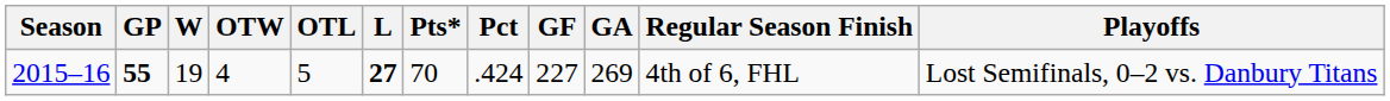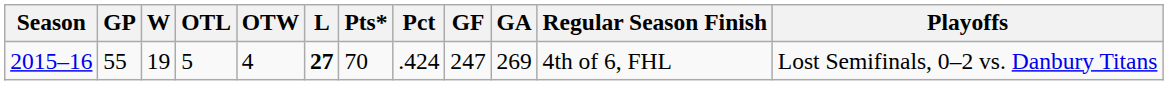 <table class="wikitable">
 <tr>
 <th>Season</th>
 <th>GP</th>
 <th>W</th>
+<th>OTL</th>
 <th>OTW</th>
-<th>OTL</th>
 <th>L</th>
 <th>Pts*</th>
 <th>Pct</th>
 <th>GF</th>
 <th>GA</th>
 <th>Regular Season Finish</th>
 <th>Playoffs</th>
 </tr>
 <tr>
 <td><a href='#'>2015–16</a></td>
-<td><strong>55</strong></td>
+<td>55</td>
 <td>19</td>
+<td>5</td>
 <td>4</td>
-<td>5</td>
 <td><strong>27</strong></td>
 <td>70</td>
 <td>.424</td>
-<td>227</td>
+<td>247</td>
 <td>269</td>
 <td>4th of 6, FHL</td>
 <td>Lost Semifinals, 0–2 vs. <a href='#'>Danbury Titans</a></td>
 </tr>
 </table>
